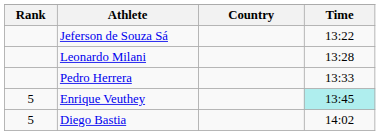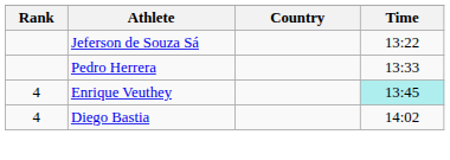 <table class="wikitable sortable" style=" text-align:center; font-size:95%;" width="50%">
 <tr>
 </tr>
 <tr>
 <th width=5%>Rank</th>
 <th width=20%>Athlete</th>
 <th width=15%>Country</th>
 <th width=10%>Time</th>
 </tr>
 <tr>
 <td align=center></td>
 <td align=left><a href='#'>Jeferson de Souza Sá</a></td>
 <td align=left></td>
 <td>13:22</td>
 </tr>
 <tr>
 <td align=center></td>
-<td align=left><a href='#'>Leonardo Milani</a></td>
-<td align=left></td>
-<td>13:28</td>
-</tr>
-<tr>
-<td align=center></td>
 <td align=left><a href='#'>Pedro Herrera</a></td>
 <td align=left></td>
 <td>13:33</td>
 </tr>
 <tr>
-<td align=center>5</td>
+<td align=center>4</td>
 <td align=left><a href='#'>Enrique Veuthey</a></td>
 <td align=left></td>
 <td style="background: paleturquoise;">13:45</td>
 </tr>
 <tr>
-<td align=center>5</td>
+<td align=center>4</td>
 <td align=left><a href='#'>Diego Bastia</a></td>
 <td align=left></td>
 <td>14:02</td>
 </tr>
 </table>
